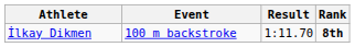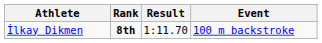 <table class=wikitable>
 <tr>
 <th width=125>Athlete</th>
+<th>Rank</th>
+<th>Result</th>
 <th width=150>Event</th>
-<th>Result</th>
-<th>Rank</th>
 </tr>
 <tr>
 <td><a href='#'>İlkay Dikmen</a></td>
+<td align=center><strong>8th</strong></td>
+<td align=center>1:11.70</td>
 <td><a href='#'>100 m backstroke</a></td>
-<td align=center>1:11.70</td>
-<td align=center><strong>8th</strong></td>
 </tr>
 </table>
